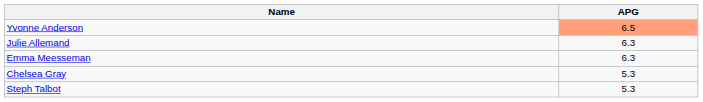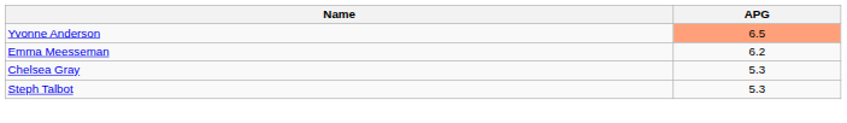 <table class=wikitable width="90%">
 <tr>
 <th width="80%">Name</th>
 <th width="20%">APG</th>
 </tr>
 <tr>
 <td> <a href='#'>Yvonne Anderson</a></td>
 <td align=center style="background: lightsalmon;">6.5</td>
 </tr>
 <tr>
-<td> <a href='#'>Julie Allemand</a></td>
-<td align=center>6.3</td>
-</tr>
-<tr>
 <td> <a href='#'>Emma Meesseman</a></td>
-<td align=center>6.3</td>
+<td align=center>6.2</td>
 </tr>
 <tr>
 <td> <a href='#'>Chelsea Gray</a></td>
 <td align=center>5.3</td>
 </tr>
 <tr>
 <td> <a href='#'>Steph Talbot</a></td>
 <td align=center>5.3</td>
 </tr>
 </table>
